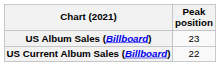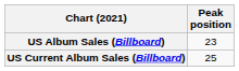 <table class="wikitable sortable plainrowheaders" style="text-align:center;">
 <tr>
 <th scope="col">Chart (2021)</th>
 <th scope="col">Peak<br>position</th>
 </tr>
 <tr>
 <th scope="row">US Album Sales (<em><a href='#'>Billboard</a></em>)</th>
 <td>23</td>
 </tr>
 <tr>
 <th scope="row">US Current Album Sales (<em><a href='#'>Billboard</a></em>)</th>
-<td>22</td>
+<td>25</td>
 </tr>
 </table>
